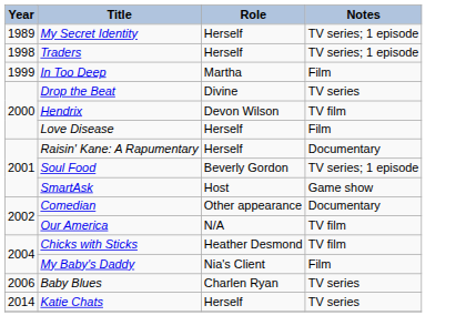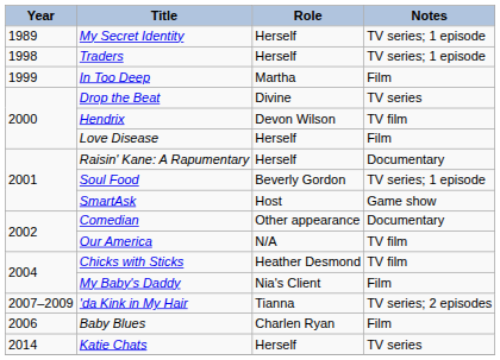 <table class="wikitable" style="font-size:90%;">
 <tr>
 <th style="background:#B0C4DE;">Year</th>
 <th style="background:#B0C4DE;">Title</th>
 <th style="background:#B0C4DE;">Role</th>
 <th style="background:#B0C4DE;">Notes</th>
 </tr>
 <tr>
 <td>1989</td>
 <td><em><a href='#'>My Secret Identity</a></em></td>
 <td>Herself</td>
 <td>TV series; 1 episode</td>
 </tr>
 <tr>
 <td>1998</td>
 <td><em><a href='#'>Traders</a></em></td>
 <td>Herself</td>
 <td>TV series; 1 episode</td>
 </tr>
 <tr>
 <td>1999</td>
 <td><em><a href='#'>In Too Deep</a></em></td>
 <td>Martha</td>
 <td>Film</td>
 </tr>
 <tr>
 <td rowspan="3">2000</td>
 <td><em><a href='#'>Drop the Beat</a></em></td>
 <td>Divine</td>
 <td>TV series</td>
 </tr>
 <tr>
 <td><em><a href='#'>Hendrix</a></em></td>
 <td>Devon Wilson</td>
 <td>TV film</td>
 </tr>
 <tr>
 <td><em>Love Disease</em></td>
 <td>Herself</td>
 <td>Film</td>
 </tr>
 <tr>
 <td rowspan="3">2001</td>
 <td><em>Raisin' Kane: A Rapumentary</em></td>
 <td>Herself</td>
 <td>Documentary</td>
 </tr>
 <tr>
 <td><em><a href='#'>Soul Food</a></em></td>
 <td>Beverly Gordon</td>
 <td>TV series; 1 episode</td>
 </tr>
 <tr>
 <td><em><a href='#'>SmartAsk</a></em></td>
 <td>Host</td>
 <td>Game show</td>
 </tr>
 <tr>
 <td rowspan="2">2002</td>
 <td><em><a href='#'>Comedian</a></em></td>
 <td>Other appearance</td>
 <td>Documentary</td>
 </tr>
 <tr>
 <td><em><a href='#'>Our America</a></em></td>
 <td>N/A</td>
 <td>TV film</td>
 </tr>
 <tr>
 <td rowspan="2">2004</td>
 <td><em><a href='#'>Chicks with Sticks</a></em></td>
 <td>Heather Desmond</td>
 <td>TV film</td>
 </tr>
 <tr>
 <td><em><a href='#'>My Baby's Daddy</a></em></td>
 <td>Nia's Client</td>
 <td>Film</td>
 </tr>
 <tr>
+<td>2007–2009</td>
+<td><em><a href='#'>'da Kink in My Hair</a></em></td>
+<td>Tianna</td>
+<td>TV series; 2 episodes</td>
+</tr>
+<tr>
 <td>2006</td>
 <td><em>Baby Blues</em></td>
 <td>Charlen Ryan</td>
-<td>TV series</td>
+<td>Film</td>
 </tr>
 <tr>
 <td>2014</td>
 <td><em><a href='#'>Katie Chats</a></em></td>
 <td>Herself</td>
 <td>TV series</td>
 </tr>
 <tr>
 </tr>
 </table>
